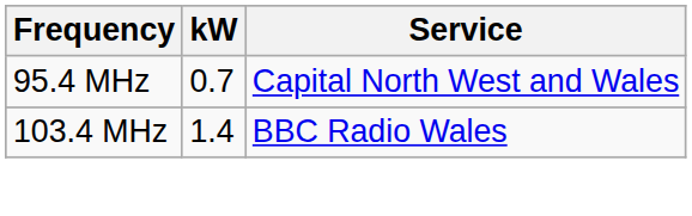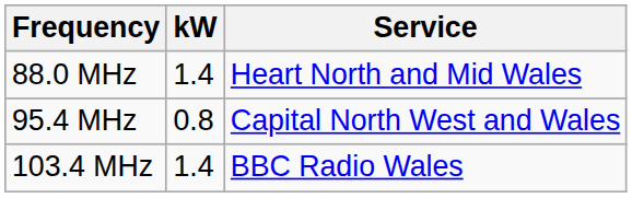 <table class="wikitable sortable">
 <tr>
 <th>Frequency</th>
 <th>kW</th>
 <th>Service</th>
 </tr>
 <tr>
+<td>88.0 MHz</td>
+<td>1.4</td>
+<td><a href='#'>Heart North and Mid Wales</a></td>
+</tr>
+<tr>
 <td>95.4 MHz</td>
-<td>0.7</td>
+<td>0.8</td>
 <td><a href='#'>Capital North West and Wales</a></td>
 </tr>
 <tr>
 <td>103.4 MHz</td>
 <td>1.4</td>
 <td><a href='#'>BBC Radio Wales</a></td>
 </tr>
 </table>
